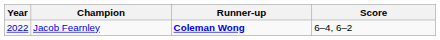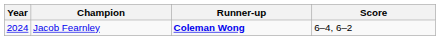 <table class="wikitable" style="font-size:90%">
 <tr>
 <th>Year</th>
 <th width="200">Champion</th>
 <th width="200">Runner-up</th>
 <th width="175">Score</th>
 </tr>
 <tr>
-<td><a href='#'>2022</a></td>
+<td><a href='#'>2024</a></td>
 <td> <a href='#'>Jacob Fearnley</a></td>
 <td><strong> <a href='#'>Coleman Wong</a></strong></td>
 <td>6–4, 6–2</td>
 </tr>
 </table>
